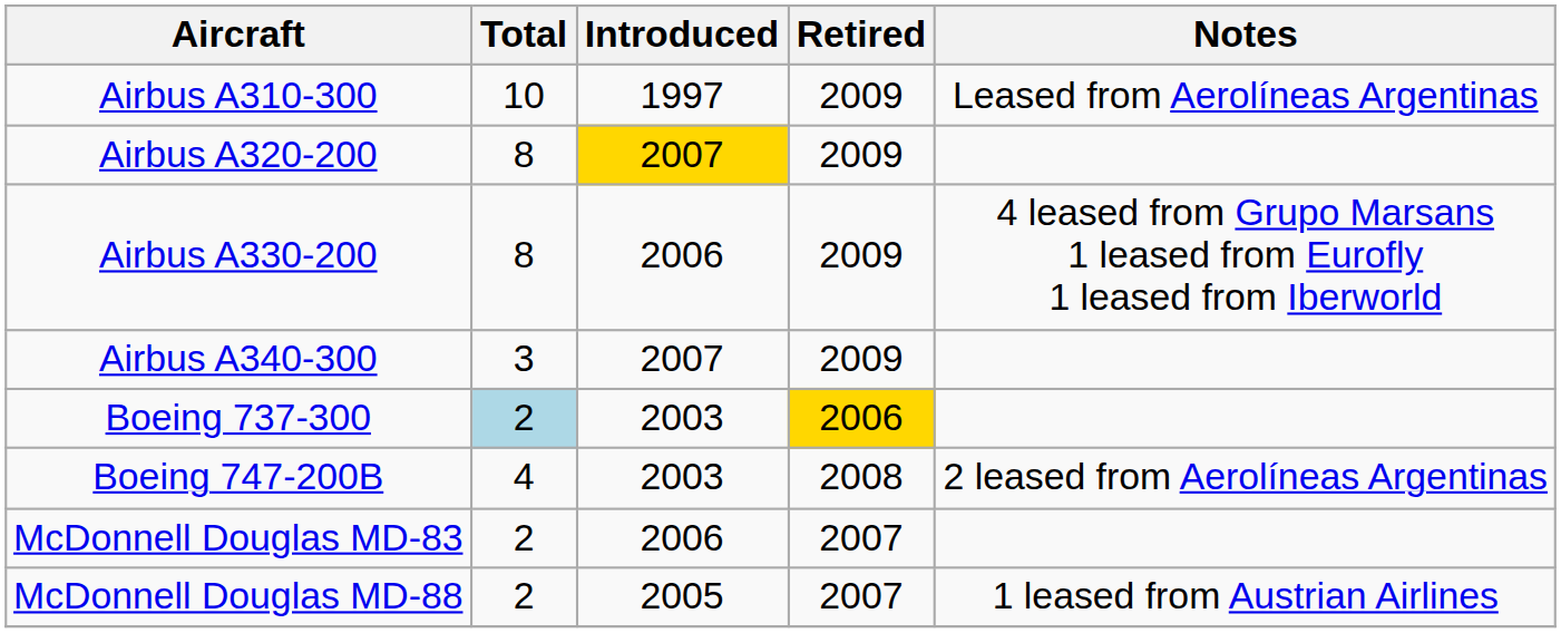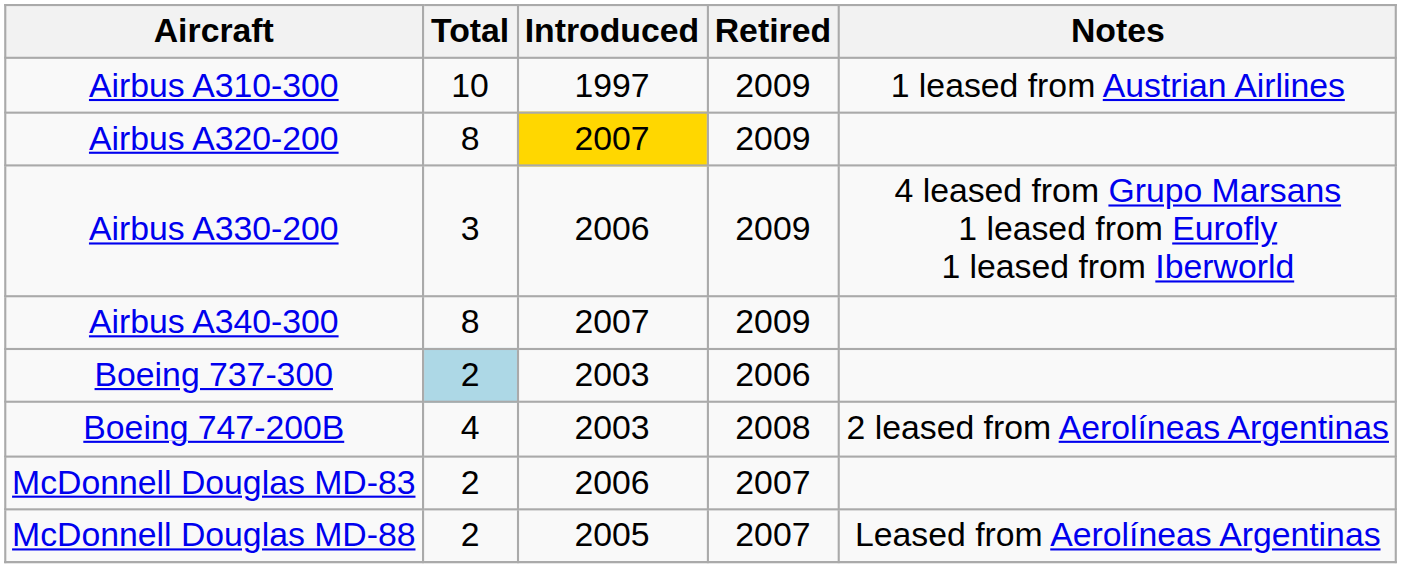 <table class="wikitable" style="margin:0.5em auto; text-align:center">
 <tr>
 <th>Aircraft</th>
 <th>Total</th>
 <th>Introduced</th>
 <th>Retired</th>
 <th>Notes</th>
 </tr>
 <tr>
 <td><a href='#'>Airbus A310-300</a></td>
 <td>10</td>
 <td>1997</td>
 <td>2009</td>
-<td>Leased from <a href='#'>Aerolíneas Argentinas</a></td>
+<td>1 leased from <a href='#'>Austrian Airlines</a></td>
 </tr>
 <tr>
 <td><a href='#'>Airbus A320-200</a></td>
 <td>8</td>
 <td style="background: gold;">2007</td>
 <td>2009</td>
 <td></td>
 </tr>
 <tr>
 <td><a href='#'>Airbus A330-200</a></td>
-<td>8</td>
+<td>3</td>
 <td>2006</td>
 <td>2009</td>
 <td>4 leased from <a href='#'>Grupo Marsans</a> <br> 1 leased from <a href='#'>Eurofly</a> <br> 1 leased from <a href='#'>Iberworld</a></td>
 </tr>
 <tr>
 <td><a href='#'>Airbus A340-300</a></td>
-<td>3</td>
+<td>8</td>
 <td>2007</td>
 <td>2009</td>
 <td></td>
 </tr>
 <tr>
 <td><a href='#'>Boeing 737-300</a></td>
 <td style="background: lightblue;">2</td>
 <td>2003</td>
-<td style="background: gold;">2006</td>
+<td>2006</td>
 <td></td>
 </tr>
 <tr>
 <td><a href='#'>Boeing 747-200B</a></td>
 <td>4</td>
 <td>2003</td>
 <td>2008</td>
 <td>2 leased from <a href='#'>Aerolíneas Argentinas</a></td>
 </tr>
 <tr>
 <td><a href='#'>McDonnell Douglas MD-83</a></td>
 <td>2</td>
 <td>2006</td>
 <td>2007</td>
 <td></td>
 </tr>
 <tr>
 <td><a href='#'>McDonnell Douglas MD-88</a></td>
 <td>2</td>
 <td>2005</td>
 <td>2007</td>
-<td>1 leased from <a href='#'>Austrian Airlines</a></td>
+<td>Leased from <a href='#'>Aerolíneas Argentinas</a></td>
 </tr>
 <tr>
 </tr>
 </table>
